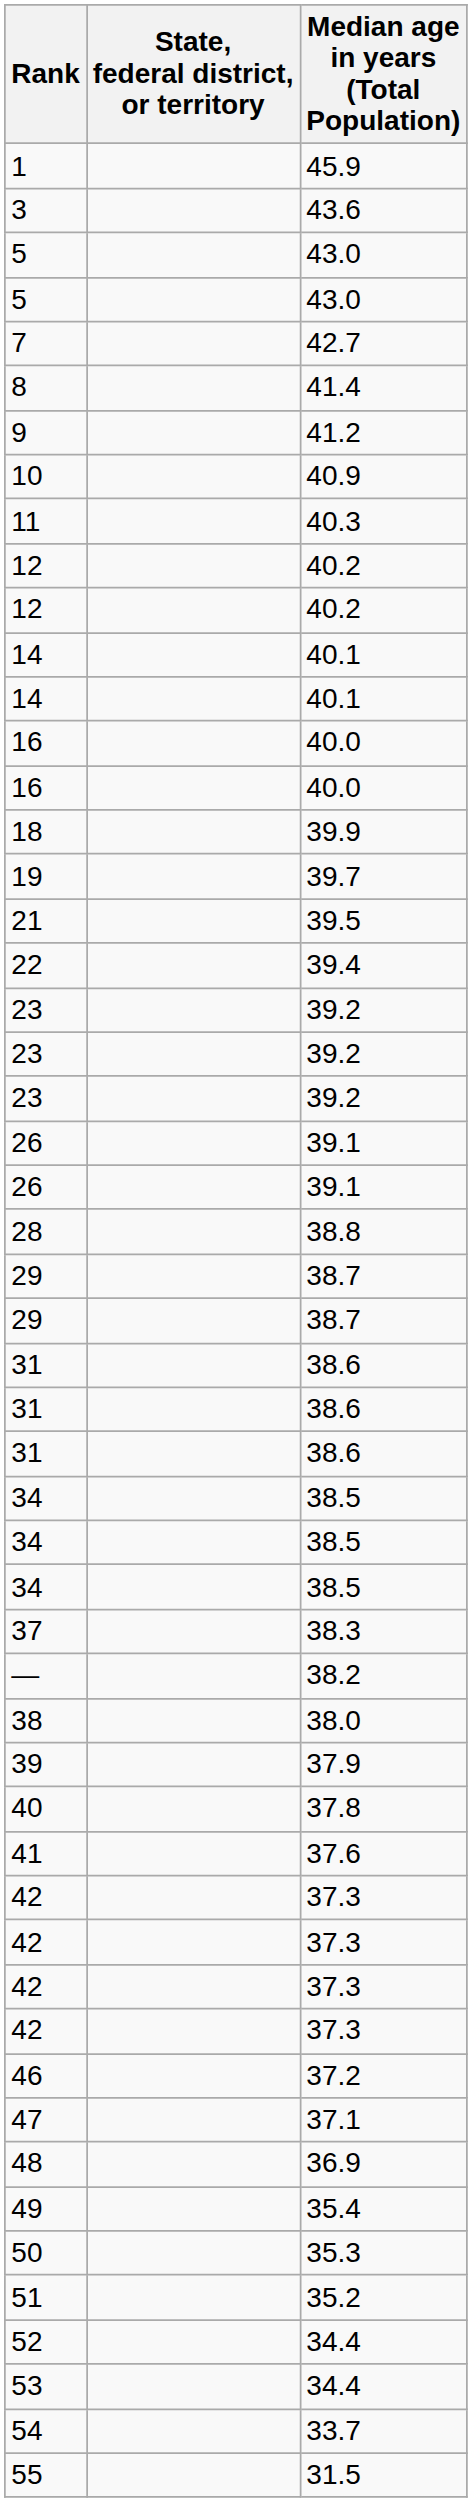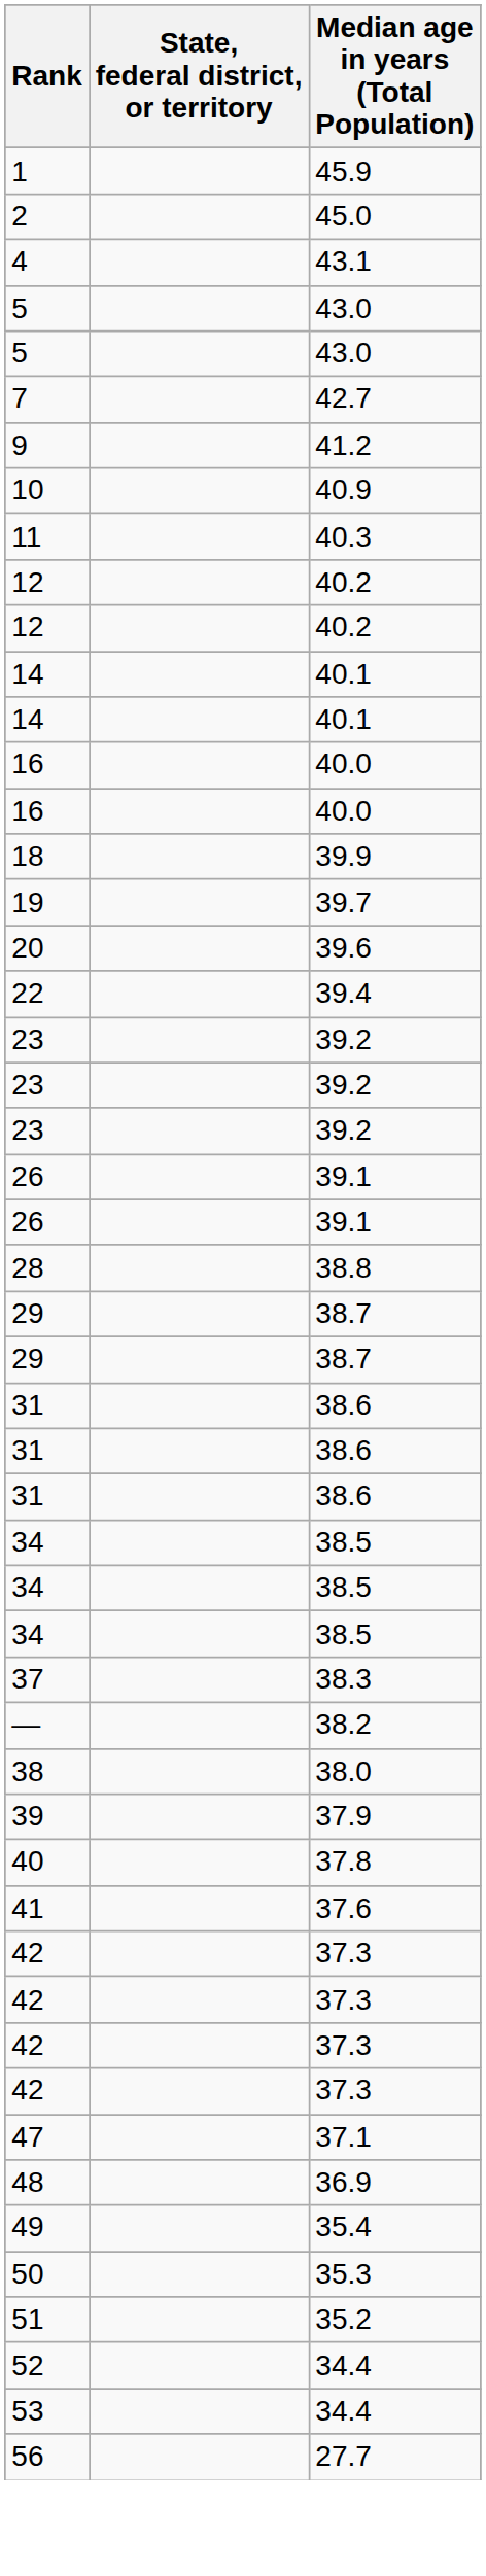 <table class="wikitable sortable">
 <tr>
 <th>Rank</th>
 <th>State,<br>federal district,<br>or territory</th>
 <th>Median age<br> in years <br>(Total<br> Population)</th>
 </tr>
 <tr>
 <td>1</td>
 <td></td>
 <td>45.9</td>
 </tr>
 <tr>
-<td>3</td>
+<td>2</td>
 <td></td>
-<td>43.6</td>
+<td>45.0</td>
+</tr>
+<tr>
+<td>4</td>
+<td></td>
+<td>43.1</td>
 </tr>
 <tr>
 <td>5</td>
 <td></td>
 <td>43.0</td>
 </tr>
 <tr>
 <td>5</td>
 <td></td>
 <td>43.0</td>
 </tr>
 <tr>
 <td>7</td>
 <td></td>
 <td>42.7</td>
-</tr>
-<tr>
-<td>8</td>
-<td></td>
-<td>41.4</td>
 </tr>
 <tr>
 <td>9</td>
 <td></td>
 <td>41.2</td>
 </tr>
 <tr>
 <td>10</td>
 <td></td>
 <td>40.9</td>
 </tr>
 <tr>
 <td>11</td>
 <td></td>
 <td>40.3</td>
 </tr>
 <tr>
 <td>12</td>
 <td></td>
 <td>40.2</td>
 </tr>
 <tr>
 <td>12</td>
 <td></td>
 <td>40.2</td>
 </tr>
 <tr>
 <td>14</td>
 <td></td>
 <td>40.1</td>
 </tr>
 <tr>
 <td>14</td>
 <td></td>
 <td>40.1</td>
 </tr>
 <tr>
 <td>16</td>
 <td></td>
 <td>40.0</td>
 </tr>
 <tr>
 <td>16</td>
 <td></td>
 <td>40.0</td>
 </tr>
 <tr>
 <td>18</td>
 <td></td>
 <td>39.9</td>
 </tr>
 <tr>
 <td>19</td>
 <td></td>
 <td>39.7</td>
 </tr>
 <tr>
-<td>21</td>
+<td>20</td>
 <td></td>
-<td>39.5</td>
+<td>39.6</td>
 </tr>
 <tr>
 <td>22</td>
 <td></td>
 <td>39.4</td>
 </tr>
 <tr>
 <td>23</td>
 <td></td>
 <td>39.2</td>
 </tr>
 <tr>
 <td>23</td>
 <td></td>
 <td>39.2</td>
 </tr>
 <tr>
 <td>23</td>
 <td></td>
 <td>39.2</td>
 </tr>
 <tr>
 <td>26</td>
 <td></td>
 <td>39.1</td>
 </tr>
 <tr>
 <td>26</td>
 <td></td>
 <td>39.1</td>
 </tr>
 <tr>
 <td>28</td>
 <td></td>
 <td>38.8</td>
 </tr>
 <tr>
 <td>29</td>
 <td></td>
 <td>38.7</td>
 </tr>
 <tr>
 <td>29</td>
 <td></td>
 <td>38.7</td>
 </tr>
 <tr>
 <td>31</td>
 <td></td>
 <td>38.6</td>
 </tr>
 <tr>
 <td>31</td>
 <td></td>
 <td>38.6</td>
 </tr>
 <tr>
 <td>31</td>
 <td></td>
 <td>38.6</td>
 </tr>
 <tr>
 <td>34</td>
 <td></td>
 <td>38.5</td>
 </tr>
 <tr>
 <td>34</td>
 <td></td>
 <td>38.5</td>
 </tr>
 <tr>
 <td>34</td>
 <td></td>
 <td>38.5</td>
 </tr>
 <tr>
 <td>37</td>
 <td></td>
 <td>38.3</td>
 </tr>
 <tr>
 <td>—</td>
 <td><em></em></td>
 <td>38.2</td>
 </tr>
 <tr>
 <td>38</td>
 <td></td>
 <td>38.0</td>
 </tr>
 <tr>
 <td>39</td>
 <td></td>
 <td>37.9</td>
 </tr>
 <tr>
 <td>40</td>
 <td></td>
 <td>37.8</td>
 </tr>
 <tr>
 <td>41</td>
 <td></td>
 <td>37.6</td>
 </tr>
 <tr>
 <td>42</td>
 <td></td>
 <td>37.3</td>
 </tr>
 <tr>
 <td>42</td>
 <td></td>
 <td>37.3</td>
 </tr>
 <tr>
 <td>42</td>
 <td></td>
 <td>37.3</td>
 </tr>
 <tr>
 <td>42</td>
 <td></td>
 <td>37.3</td>
 </tr>
 <tr>
-<td>46</td>
-<td></td>
-<td>37.2</td>
-</tr>
-<tr>
 <td>47</td>
 <td></td>
 <td>37.1</td>
 </tr>
 <tr>
 <td>48</td>
 <td></td>
 <td>36.9</td>
 </tr>
 <tr>
 <td>49</td>
 <td></td>
 <td>35.4</td>
 </tr>
 <tr>
 <td>50</td>
 <td></td>
 <td>35.3</td>
 </tr>
 <tr>
 <td>51</td>
 <td></td>
 <td>35.2</td>
 </tr>
 <tr>
 <td>52</td>
 <td></td>
 <td>34.4</td>
 </tr>
 <tr>
 <td>53</td>
 <td></td>
 <td>34.4</td>
 </tr>
 <tr>
-<td>54</td>
+<td>56</td>
 <td></td>
-<td>33.7</td>
-</tr>
-<tr>
-<td>55</td>
-<td></td>
-<td>31.5</td>
+<td>27.7</td>
 </tr>
 </table>
